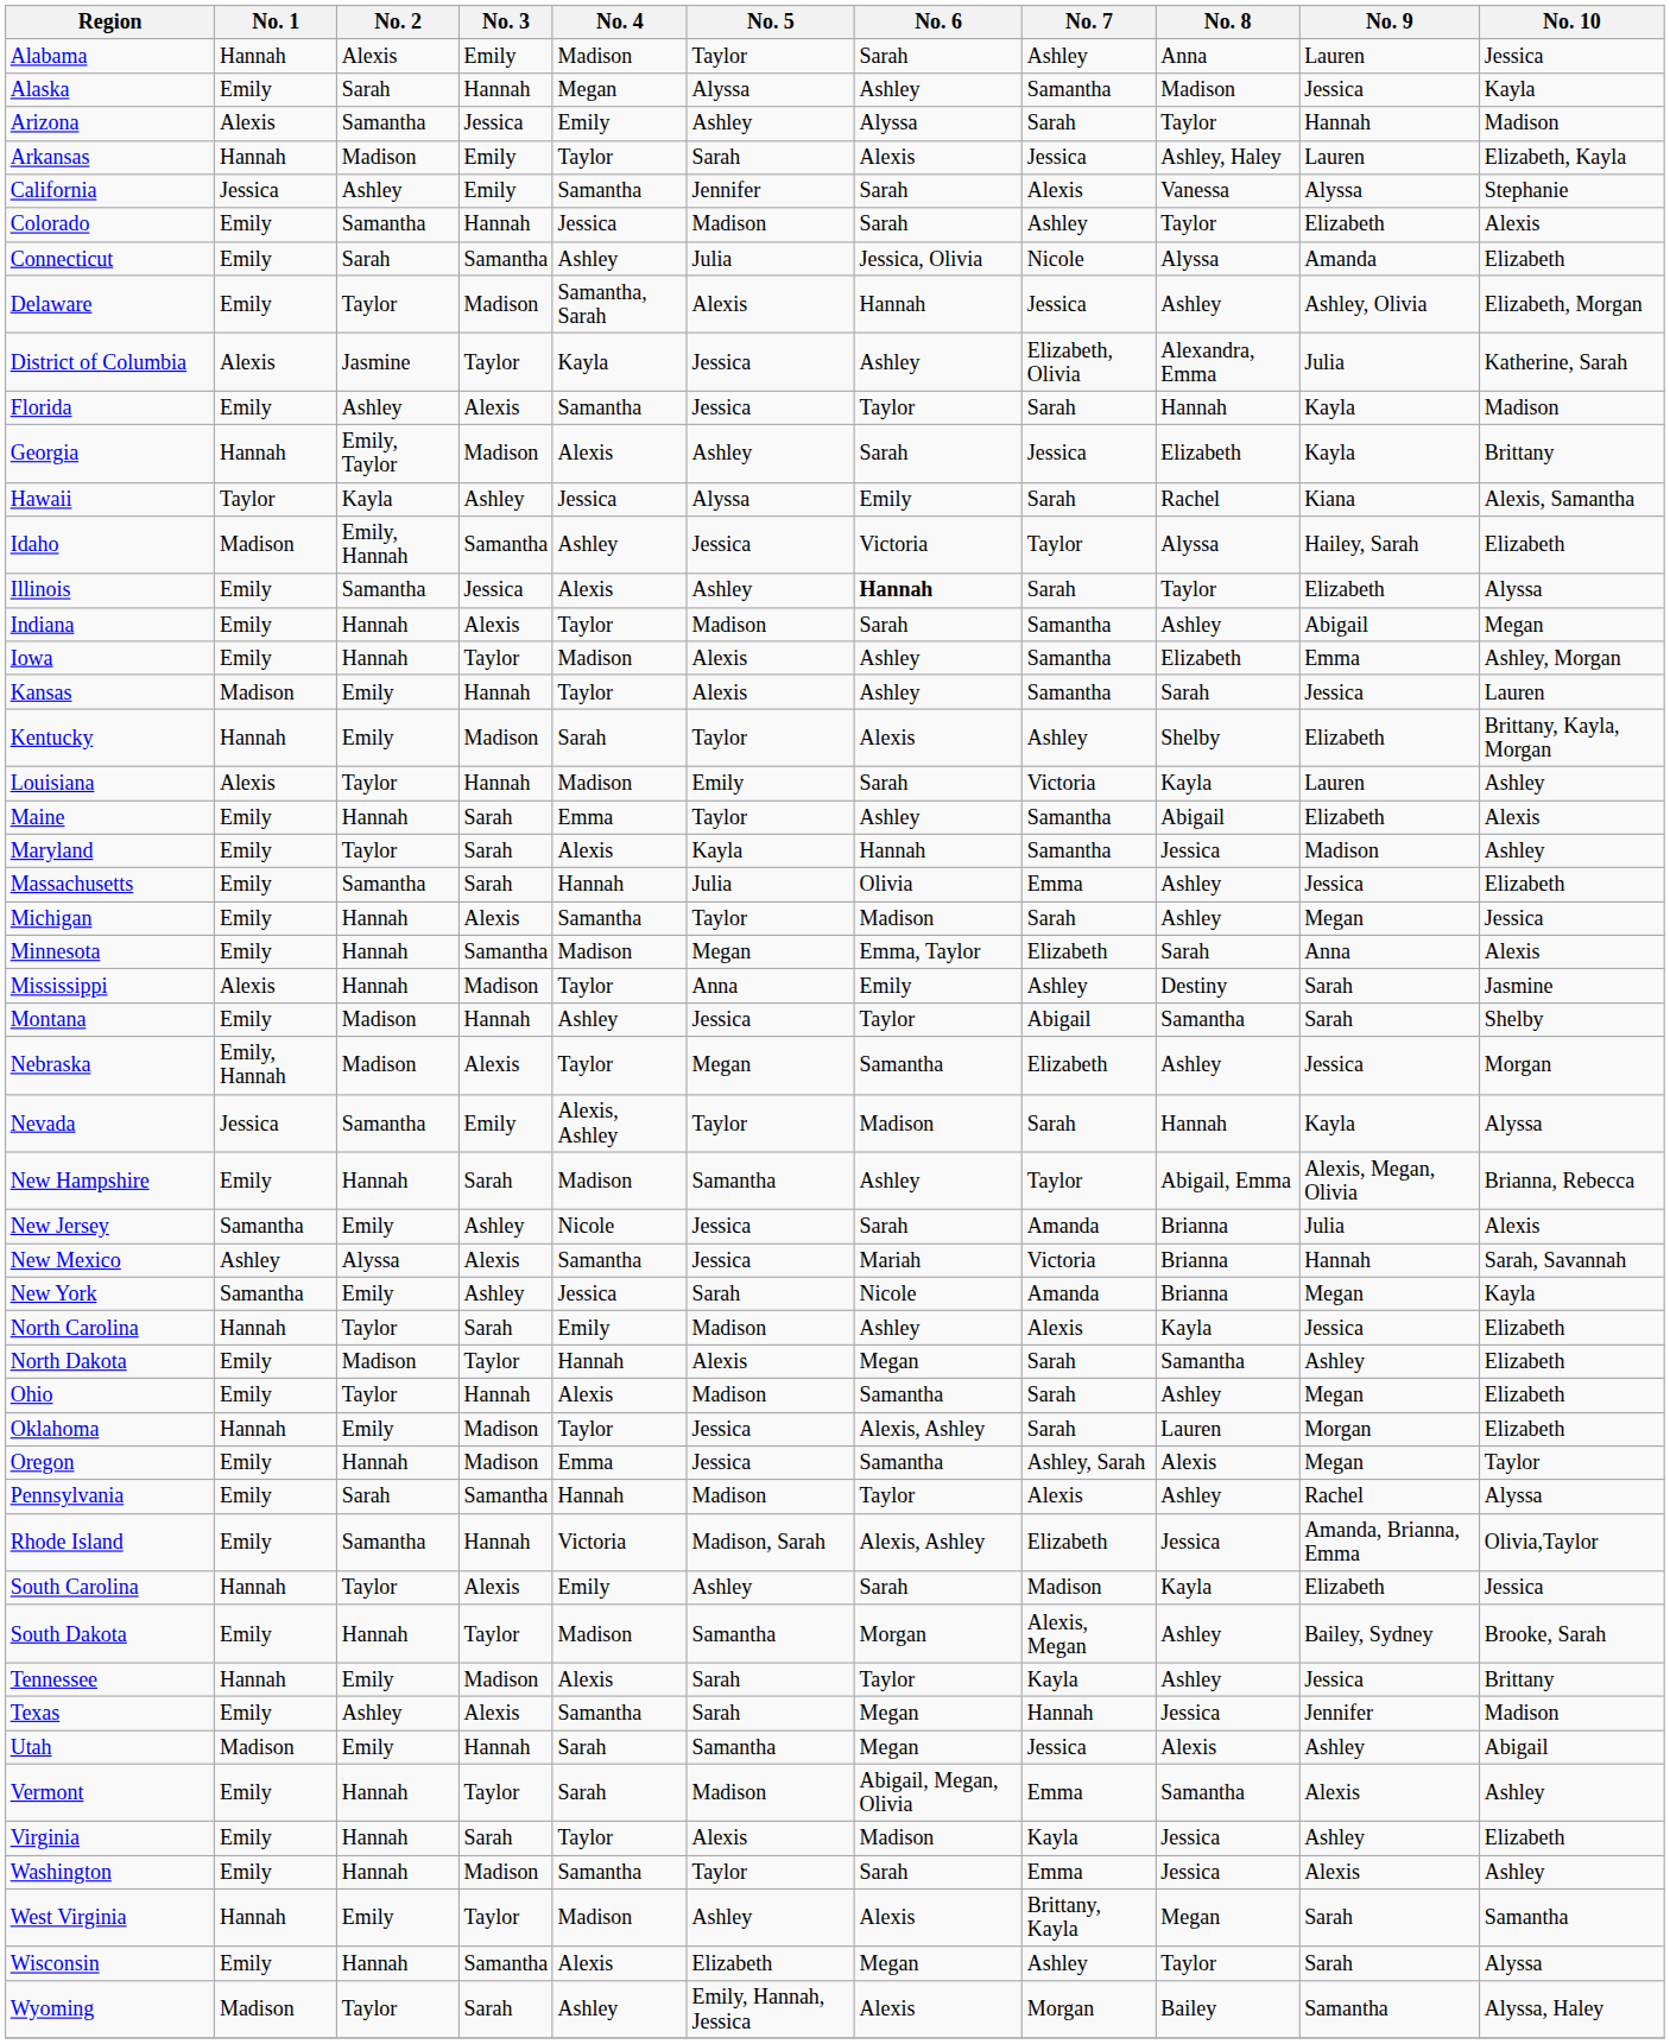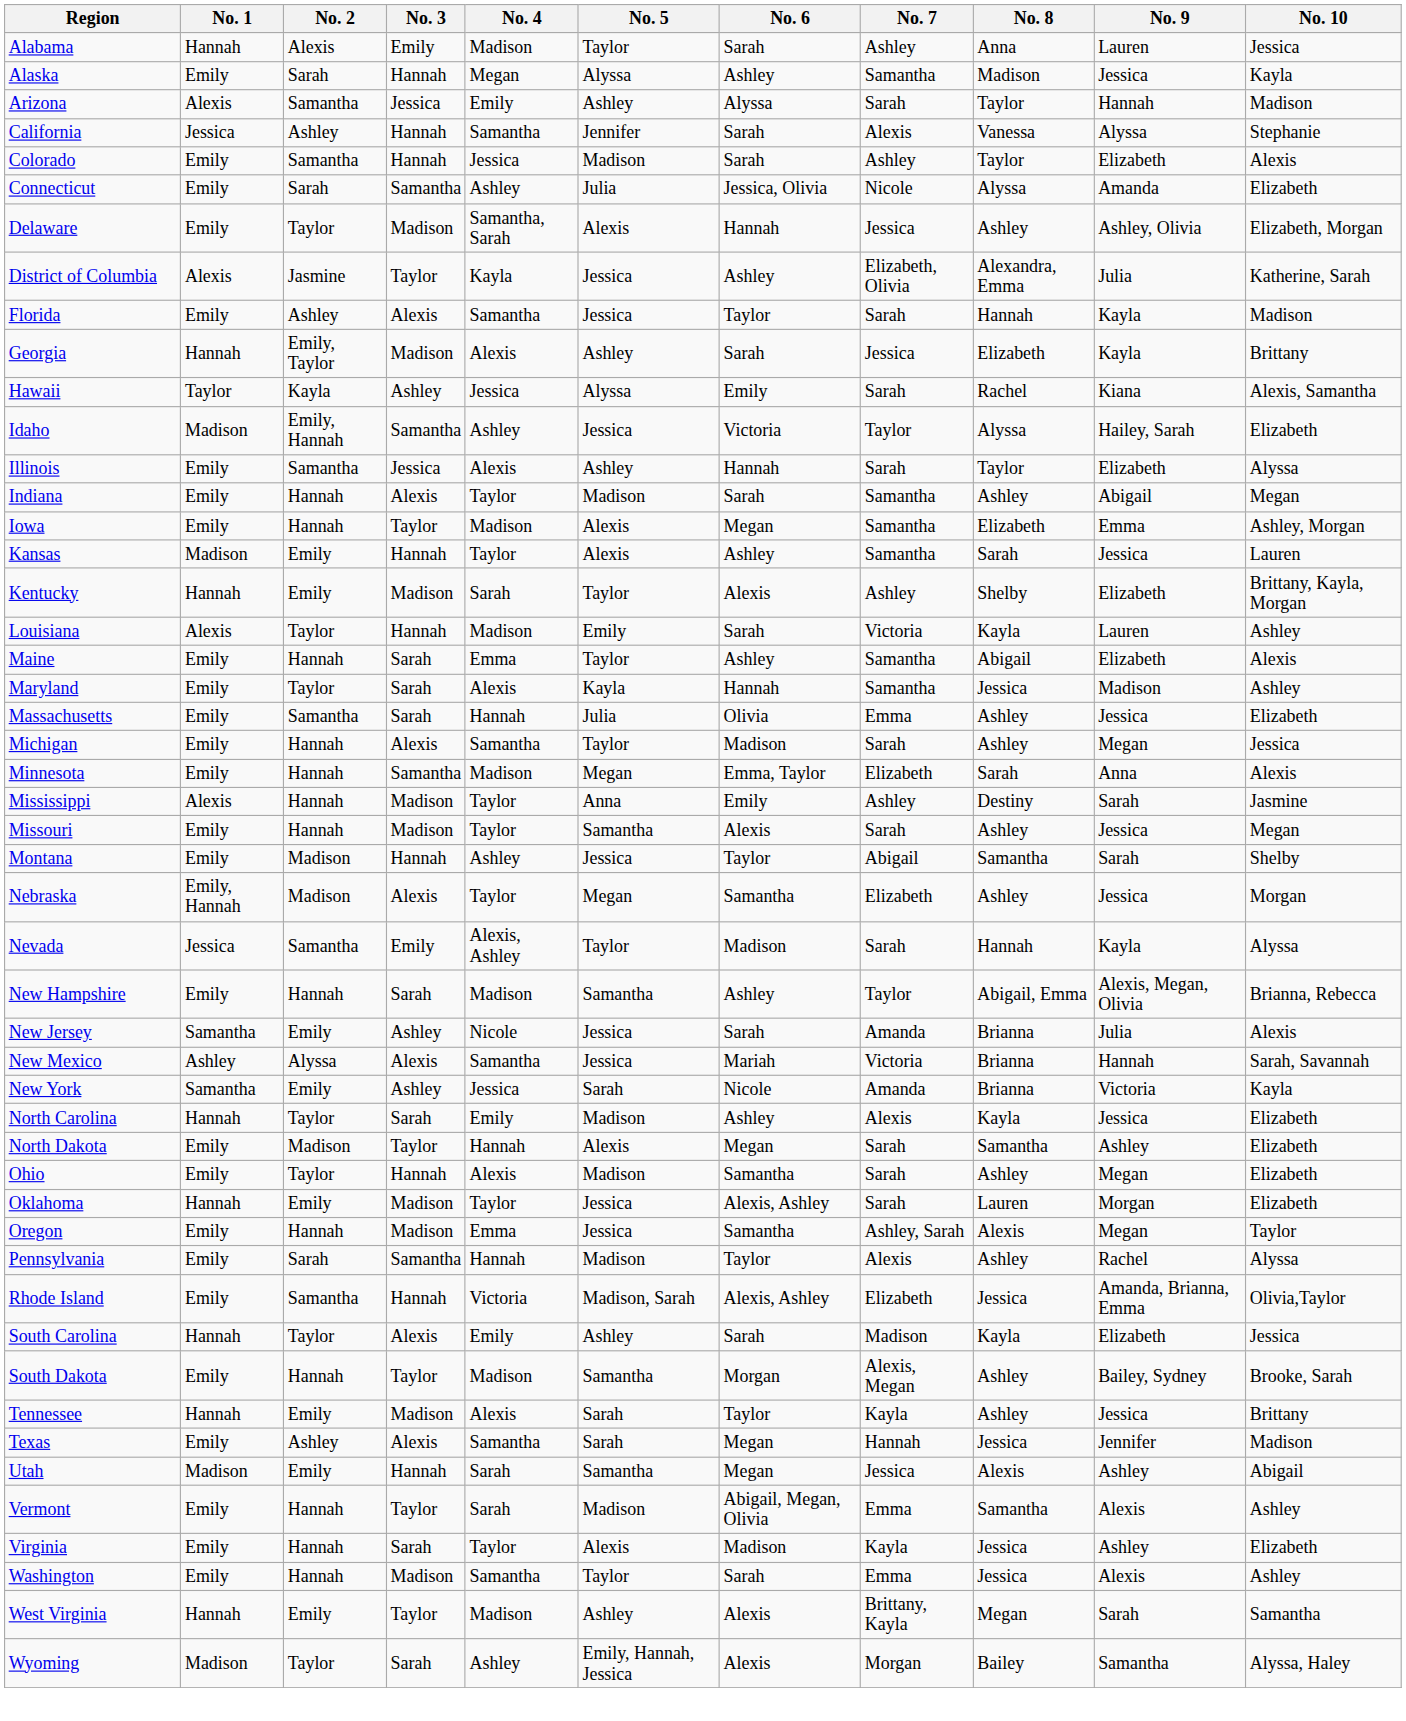 <table class="wikitable sortable mw-collapsible" style="min-width:22em">
 <tr>
 <th width=150>Region</th>
 <th>No. 1</th>
 <th>No. 2</th>
 <th>No. 3</th>
 <th>No. 4</th>
 <th>No. 5</th>
 <th>No. 6</th>
 <th>No. 7</th>
 <th>No. 8</th>
 <th>No. 9</th>
 <th>No. 10</th>
 </tr>
 <tr>
 <td><a href='#'>Alabama</a></td>
 <td>Hannah</td>
 <td>Alexis</td>
 <td>Emily</td>
 <td>Madison</td>
 <td>Taylor</td>
 <td>Sarah</td>
 <td>Ashley</td>
 <td>Anna</td>
 <td>Lauren</td>
 <td>Jessica</td>
 </tr>
 <tr>
 <td><a href='#'>Alaska</a></td>
 <td>Emily</td>
 <td>Sarah</td>
 <td>Hannah</td>
 <td>Megan</td>
 <td>Alyssa</td>
 <td>Ashley</td>
 <td>Samantha</td>
 <td>Madison</td>
 <td>Jessica</td>
 <td>Kayla</td>
 </tr>
 <tr>
 <td><a href='#'>Arizona</a></td>
 <td>Alexis</td>
 <td>Samantha</td>
 <td>Jessica</td>
 <td>Emily</td>
 <td>Ashley</td>
 <td>Alyssa</td>
 <td>Sarah</td>
 <td>Taylor</td>
 <td>Hannah</td>
 <td>Madison</td>
 </tr>
 <tr>
-<td><a href='#'>Arkansas</a></td>
-<td>Hannah</td>
-<td>Madison</td>
-<td>Emily</td>
-<td>Taylor</td>
-<td>Sarah</td>
-<td>Alexis</td>
-<td>Jessica</td>
-<td>Ashley, Haley</td>
-<td>Lauren</td>
-<td>Elizabeth, Kayla</td>
-</tr>
-<tr>
 <td><a href='#'>California</a></td>
 <td>Jessica</td>
 <td>Ashley</td>
-<td>Emily</td>
+<td>Hannah</td>
 <td>Samantha</td>
 <td>Jennifer</td>
 <td>Sarah</td>
 <td>Alexis</td>
 <td>Vanessa</td>
 <td>Alyssa</td>
 <td>Stephanie</td>
 </tr>
 <tr>
 <td><a href='#'>Colorado</a></td>
 <td>Emily</td>
 <td>Samantha</td>
 <td>Hannah</td>
 <td>Jessica</td>
 <td>Madison</td>
 <td>Sarah</td>
 <td>Ashley</td>
 <td>Taylor</td>
 <td>Elizabeth</td>
 <td>Alexis</td>
 </tr>
 <tr>
 <td><a href='#'>Connecticut</a></td>
 <td>Emily</td>
 <td>Sarah</td>
 <td>Samantha</td>
 <td>Ashley</td>
 <td>Julia</td>
 <td>Jessica, Olivia</td>
 <td>Nicole</td>
 <td>Alyssa</td>
 <td>Amanda</td>
 <td>Elizabeth</td>
 </tr>
 <tr>
 <td><a href='#'>Delaware</a></td>
 <td>Emily</td>
 <td>Taylor</td>
 <td>Madison</td>
 <td>Samantha, Sarah</td>
 <td>Alexis</td>
 <td>Hannah</td>
 <td>Jessica</td>
 <td>Ashley</td>
 <td>Ashley, Olivia</td>
 <td>Elizabeth, Morgan</td>
 </tr>
 <tr>
 <td><a href='#'>District of Columbia</a></td>
 <td>Alexis</td>
 <td>Jasmine</td>
 <td>Taylor</td>
 <td>Kayla</td>
 <td>Jessica</td>
 <td>Ashley</td>
 <td>Elizabeth, Olivia</td>
 <td>Alexandra, Emma</td>
 <td>Julia</td>
 <td>Katherine, Sarah</td>
 </tr>
 <tr>
 <td><a href='#'>Florida</a></td>
 <td>Emily</td>
 <td>Ashley</td>
 <td>Alexis</td>
 <td>Samantha</td>
 <td>Jessica</td>
 <td>Taylor</td>
 <td>Sarah</td>
 <td>Hannah</td>
 <td>Kayla</td>
 <td>Madison</td>
 </tr>
 <tr>
 <td><a href='#'>Georgia</a></td>
 <td>Hannah</td>
 <td>Emily, Taylor</td>
 <td>Madison</td>
 <td>Alexis</td>
 <td>Ashley</td>
 <td>Sarah</td>
 <td>Jessica</td>
 <td>Elizabeth</td>
 <td>Kayla</td>
 <td>Brittany</td>
 </tr>
 <tr>
 <td><a href='#'>Hawaii</a></td>
 <td>Taylor</td>
 <td>Kayla</td>
 <td>Ashley</td>
 <td>Jessica</td>
 <td>Alyssa</td>
 <td>Emily</td>
 <td>Sarah</td>
 <td>Rachel</td>
 <td>Kiana</td>
 <td>Alexis, Samantha</td>
 </tr>
 <tr>
 <td><a href='#'>Idaho</a></td>
 <td>Madison</td>
 <td>Emily, Hannah</td>
 <td>Samantha</td>
 <td>Ashley</td>
 <td>Jessica</td>
 <td>Victoria</td>
 <td>Taylor</td>
 <td>Alyssa</td>
 <td>Hailey, Sarah</td>
 <td>Elizabeth</td>
 </tr>
 <tr>
 <td><a href='#'>Illinois</a></td>
 <td>Emily</td>
 <td>Samantha</td>
 <td>Jessica</td>
 <td>Alexis</td>
 <td>Ashley</td>
-<td><strong>Hannah</strong></td>
+<td>Hannah</td>
 <td>Sarah</td>
 <td>Taylor</td>
 <td>Elizabeth</td>
 <td>Alyssa</td>
 </tr>
 <tr>
 <td><a href='#'>Indiana</a></td>
 <td>Emily</td>
 <td>Hannah</td>
 <td>Alexis</td>
 <td>Taylor</td>
 <td>Madison</td>
 <td>Sarah</td>
 <td>Samantha</td>
 <td>Ashley</td>
 <td>Abigail</td>
 <td>Megan</td>
 </tr>
 <tr>
 <td><a href='#'>Iowa</a></td>
 <td>Emily</td>
 <td>Hannah</td>
 <td>Taylor</td>
 <td>Madison</td>
 <td>Alexis</td>
-<td>Ashley</td>
+<td>Megan</td>
 <td>Samantha</td>
 <td>Elizabeth</td>
 <td>Emma</td>
 <td>Ashley, Morgan</td>
 </tr>
 <tr>
 <td><a href='#'>Kansas</a></td>
 <td>Madison</td>
 <td>Emily</td>
 <td>Hannah</td>
 <td>Taylor</td>
 <td>Alexis</td>
 <td>Ashley</td>
 <td>Samantha</td>
 <td>Sarah</td>
 <td>Jessica</td>
 <td>Lauren</td>
 </tr>
 <tr>
 <td><a href='#'>Kentucky</a></td>
 <td>Hannah</td>
 <td>Emily</td>
 <td>Madison</td>
 <td>Sarah</td>
 <td>Taylor</td>
 <td>Alexis</td>
 <td>Ashley</td>
 <td>Shelby</td>
 <td>Elizabeth</td>
 <td>Brittany, Kayla, Morgan</td>
 </tr>
 <tr>
 <td><a href='#'>Louisiana</a></td>
 <td>Alexis</td>
 <td>Taylor</td>
 <td>Hannah</td>
 <td>Madison</td>
 <td>Emily</td>
 <td>Sarah</td>
 <td>Victoria</td>
 <td>Kayla</td>
 <td>Lauren</td>
 <td>Ashley</td>
 </tr>
 <tr>
 <td><a href='#'>Maine</a></td>
 <td>Emily</td>
 <td>Hannah</td>
 <td>Sarah</td>
 <td>Emma</td>
 <td>Taylor</td>
 <td>Ashley</td>
 <td>Samantha</td>
 <td>Abigail</td>
 <td>Elizabeth</td>
 <td>Alexis</td>
 </tr>
 <tr>
 <td><a href='#'>Maryland</a></td>
 <td>Emily</td>
 <td>Taylor</td>
 <td>Sarah</td>
 <td>Alexis</td>
 <td>Kayla</td>
 <td>Hannah</td>
 <td>Samantha</td>
 <td>Jessica</td>
 <td>Madison</td>
 <td>Ashley</td>
 </tr>
 <tr>
 <td><a href='#'>Massachusetts</a></td>
 <td>Emily</td>
 <td>Samantha</td>
 <td>Sarah</td>
 <td>Hannah</td>
 <td>Julia</td>
 <td>Olivia</td>
 <td>Emma</td>
 <td>Ashley</td>
 <td>Jessica</td>
 <td>Elizabeth</td>
 </tr>
 <tr>
 <td><a href='#'>Michigan</a></td>
 <td>Emily</td>
 <td>Hannah</td>
 <td>Alexis</td>
 <td>Samantha</td>
 <td>Taylor</td>
 <td>Madison</td>
 <td>Sarah</td>
 <td>Ashley</td>
 <td>Megan</td>
 <td>Jessica</td>
 </tr>
 <tr>
 <td><a href='#'>Minnesota</a></td>
 <td>Emily</td>
 <td>Hannah</td>
 <td>Samantha</td>
 <td>Madison</td>
 <td>Megan</td>
 <td>Emma, Taylor</td>
 <td>Elizabeth</td>
 <td>Sarah</td>
 <td>Anna</td>
 <td>Alexis</td>
 </tr>
 <tr>
 <td><a href='#'>Mississippi</a></td>
 <td>Alexis</td>
 <td>Hannah</td>
 <td>Madison</td>
 <td>Taylor</td>
 <td>Anna</td>
 <td>Emily</td>
 <td>Ashley</td>
 <td>Destiny</td>
 <td>Sarah</td>
 <td>Jasmine</td>
 </tr>
 <tr>
+<td><a href='#'>Missouri</a></td>
+<td>Emily</td>
+<td>Hannah</td>
+<td>Madison</td>
+<td>Taylor</td>
+<td>Samantha</td>
+<td>Alexis</td>
+<td>Sarah</td>
+<td>Ashley</td>
+<td>Jessica</td>
+<td>Megan</td>
+</tr>
+<tr>
 <td><a href='#'>Montana</a></td>
 <td>Emily</td>
 <td>Madison</td>
 <td>Hannah</td>
 <td>Ashley</td>
 <td>Jessica</td>
 <td>Taylor</td>
 <td>Abigail</td>
 <td>Samantha</td>
 <td>Sarah</td>
 <td>Shelby</td>
 </tr>
 <tr>
 <td><a href='#'>Nebraska</a></td>
 <td>Emily, Hannah</td>
 <td>Madison</td>
 <td>Alexis</td>
 <td>Taylor</td>
 <td>Megan</td>
 <td>Samantha</td>
 <td>Elizabeth</td>
 <td>Ashley</td>
 <td>Jessica</td>
 <td>Morgan</td>
 </tr>
 <tr>
 <td><a href='#'>Nevada</a></td>
 <td>Jessica</td>
 <td>Samantha</td>
 <td>Emily</td>
 <td>Alexis, Ashley</td>
 <td>Taylor</td>
 <td>Madison</td>
 <td>Sarah</td>
 <td>Hannah</td>
 <td>Kayla</td>
 <td>Alyssa</td>
 </tr>
 <tr>
 <td><a href='#'>New Hampshire</a></td>
 <td>Emily</td>
 <td>Hannah</td>
 <td>Sarah</td>
 <td>Madison</td>
 <td>Samantha</td>
 <td>Ashley</td>
 <td>Taylor</td>
 <td>Abigail, Emma</td>
 <td>Alexis, Megan, Olivia</td>
 <td>Brianna, Rebecca</td>
 </tr>
 <tr>
 <td><a href='#'>New Jersey</a></td>
 <td>Samantha</td>
 <td>Emily</td>
 <td>Ashley</td>
 <td>Nicole</td>
 <td>Jessica</td>
 <td>Sarah</td>
 <td>Amanda</td>
 <td>Brianna</td>
 <td>Julia</td>
 <td>Alexis</td>
 </tr>
 <tr>
 <td><a href='#'>New Mexico</a></td>
 <td>Ashley</td>
 <td>Alyssa</td>
 <td>Alexis</td>
 <td>Samantha</td>
 <td>Jessica</td>
 <td>Mariah</td>
 <td>Victoria</td>
 <td>Brianna</td>
 <td>Hannah</td>
 <td>Sarah, Savannah</td>
 </tr>
 <tr>
 <td><a href='#'>New York</a></td>
 <td>Samantha</td>
 <td>Emily</td>
 <td>Ashley</td>
 <td>Jessica</td>
 <td>Sarah</td>
 <td>Nicole</td>
 <td>Amanda</td>
 <td>Brianna</td>
-<td>Megan</td>
+<td>Victoria</td>
 <td>Kayla</td>
 </tr>
 <tr>
 <td><a href='#'>North Carolina</a></td>
 <td>Hannah</td>
 <td>Taylor</td>
 <td>Sarah</td>
 <td>Emily</td>
 <td>Madison</td>
 <td>Ashley</td>
 <td>Alexis</td>
 <td>Kayla</td>
 <td>Jessica</td>
 <td>Elizabeth</td>
 </tr>
 <tr>
 <td><a href='#'>North Dakota</a></td>
 <td>Emily</td>
 <td>Madison</td>
 <td>Taylor</td>
 <td>Hannah</td>
 <td>Alexis</td>
 <td>Megan</td>
 <td>Sarah</td>
 <td>Samantha</td>
 <td>Ashley</td>
 <td>Elizabeth</td>
 </tr>
 <tr>
 <td><a href='#'>Ohio</a></td>
 <td>Emily</td>
 <td>Taylor</td>
 <td>Hannah</td>
 <td>Alexis</td>
 <td>Madison</td>
 <td>Samantha</td>
 <td>Sarah</td>
 <td>Ashley</td>
 <td>Megan</td>
 <td>Elizabeth</td>
 </tr>
 <tr>
 <td><a href='#'>Oklahoma</a></td>
 <td>Hannah</td>
 <td>Emily</td>
 <td>Madison</td>
 <td>Taylor</td>
 <td>Jessica</td>
 <td>Alexis, Ashley</td>
 <td>Sarah</td>
 <td>Lauren</td>
 <td>Morgan</td>
 <td>Elizabeth</td>
 </tr>
 <tr>
 <td><a href='#'>Oregon</a></td>
 <td>Emily</td>
 <td>Hannah</td>
 <td>Madison</td>
 <td>Emma</td>
 <td>Jessica</td>
 <td>Samantha</td>
 <td>Ashley, Sarah</td>
 <td>Alexis</td>
 <td>Megan</td>
 <td>Taylor</td>
 </tr>
 <tr>
 <td><a href='#'>Pennsylvania</a></td>
 <td>Emily</td>
 <td>Sarah</td>
 <td>Samantha</td>
 <td>Hannah</td>
 <td>Madison</td>
 <td>Taylor</td>
 <td>Alexis</td>
 <td>Ashley</td>
 <td>Rachel</td>
 <td>Alyssa</td>
 </tr>
 <tr>
 <td><a href='#'>Rhode Island</a></td>
 <td>Emily</td>
 <td>Samantha</td>
 <td>Hannah</td>
 <td>Victoria</td>
 <td>Madison, Sarah</td>
 <td>Alexis, Ashley</td>
 <td>Elizabeth</td>
 <td>Jessica</td>
 <td>Amanda, Brianna, Emma</td>
 <td>Olivia,Taylor</td>
 </tr>
 <tr>
 <td><a href='#'>South Carolina</a></td>
 <td>Hannah</td>
 <td>Taylor</td>
 <td>Alexis</td>
 <td>Emily</td>
 <td>Ashley</td>
 <td>Sarah</td>
 <td>Madison</td>
 <td>Kayla</td>
 <td>Elizabeth</td>
 <td>Jessica</td>
 </tr>
 <tr>
 <td><a href='#'>South Dakota</a></td>
 <td>Emily</td>
 <td>Hannah</td>
 <td>Taylor</td>
 <td>Madison</td>
 <td>Samantha</td>
 <td>Morgan</td>
 <td>Alexis, Megan</td>
 <td>Ashley</td>
 <td>Bailey, Sydney</td>
 <td>Brooke, Sarah</td>
 </tr>
 <tr>
 <td><a href='#'>Tennessee</a></td>
 <td>Hannah</td>
 <td>Emily</td>
 <td>Madison</td>
 <td>Alexis</td>
 <td>Sarah</td>
 <td>Taylor</td>
 <td>Kayla</td>
 <td>Ashley</td>
 <td>Jessica</td>
 <td>Brittany</td>
 </tr>
 <tr>
 <td><a href='#'>Texas</a></td>
 <td>Emily</td>
 <td>Ashley</td>
 <td>Alexis</td>
 <td>Samantha</td>
 <td>Sarah</td>
 <td>Megan</td>
 <td>Hannah</td>
 <td>Jessica</td>
 <td>Jennifer</td>
 <td>Madison</td>
 </tr>
 <tr>
 <td><a href='#'>Utah</a></td>
 <td>Madison</td>
 <td>Emily</td>
 <td>Hannah</td>
 <td>Sarah</td>
 <td>Samantha</td>
 <td>Megan</td>
 <td>Jessica</td>
 <td>Alexis</td>
 <td>Ashley</td>
 <td>Abigail</td>
 </tr>
 <tr>
 <td><a href='#'>Vermont</a></td>
 <td>Emily</td>
 <td>Hannah</td>
 <td>Taylor</td>
 <td>Sarah</td>
 <td>Madison</td>
 <td>Abigail, Megan, Olivia</td>
 <td>Emma</td>
 <td>Samantha</td>
 <td>Alexis</td>
 <td>Ashley</td>
 </tr>
 <tr>
 <td><a href='#'>Virginia</a></td>
 <td>Emily</td>
 <td>Hannah</td>
 <td>Sarah</td>
 <td>Taylor</td>
 <td>Alexis</td>
 <td>Madison</td>
 <td>Kayla</td>
 <td>Jessica</td>
 <td>Ashley</td>
 <td>Elizabeth</td>
 </tr>
 <tr>
 <td><a href='#'>Washington</a></td>
 <td>Emily</td>
 <td>Hannah</td>
 <td>Madison</td>
 <td>Samantha</td>
 <td>Taylor</td>
 <td>Sarah</td>
 <td>Emma</td>
 <td>Jessica</td>
 <td>Alexis</td>
 <td>Ashley</td>
 </tr>
 <tr>
 <td><a href='#'>West Virginia</a></td>
 <td>Hannah</td>
 <td>Emily</td>
 <td>Taylor</td>
 <td>Madison</td>
 <td>Ashley</td>
 <td>Alexis</td>
 <td>Brittany, Kayla</td>
 <td>Megan</td>
 <td>Sarah</td>
 <td>Samantha</td>
 </tr>
 <tr>
-<td><a href='#'>Wisconsin</a></td>
-<td>Emily</td>
-<td>Hannah</td>
-<td>Samantha</td>
-<td>Alexis</td>
-<td>Elizabeth</td>
-<td>Megan</td>
-<td>Ashley</td>
-<td>Taylor</td>
-<td>Sarah</td>
-<td>Alyssa</td>
-</tr>
-<tr>
 <td><a href='#'>Wyoming</a></td>
 <td>Madison</td>
 <td>Taylor</td>
 <td>Sarah</td>
 <td>Ashley</td>
 <td>Emily, Hannah, Jessica</td>
 <td>Alexis</td>
 <td>Morgan</td>
 <td>Bailey</td>
 <td>Samantha</td>
 <td>Alyssa, Haley</td>
 </tr>
 <tr>
 </tr>
 </table>
